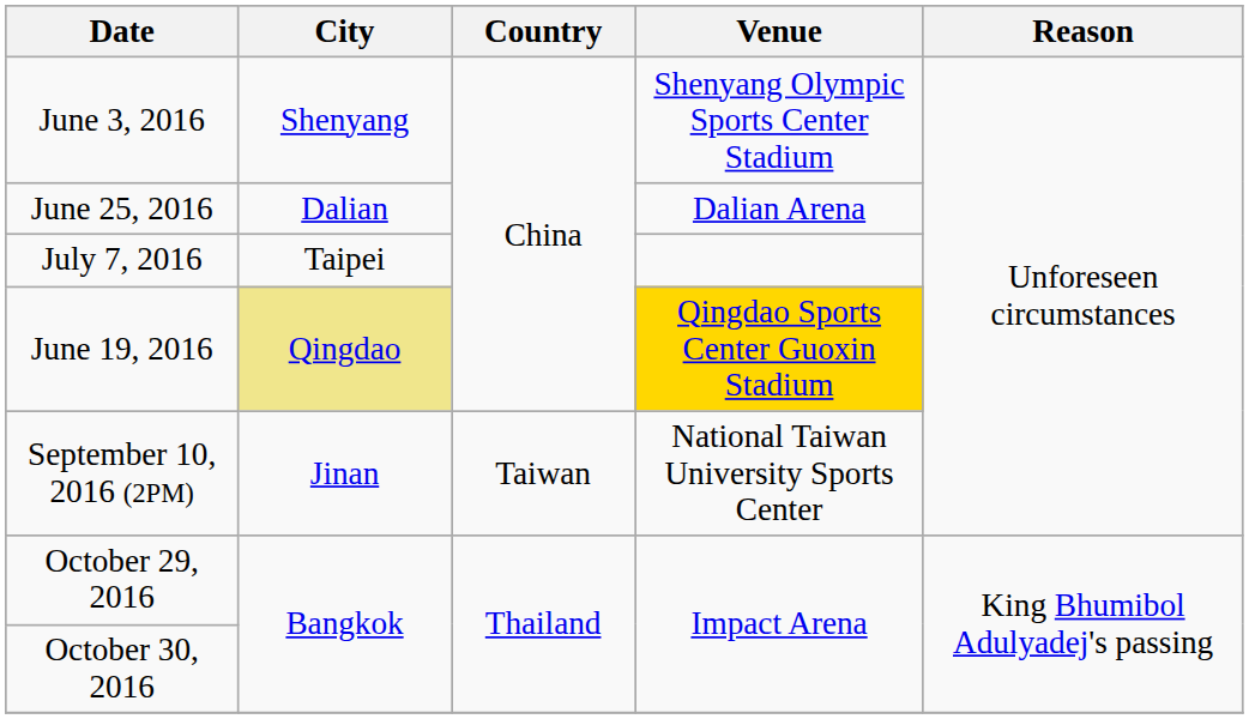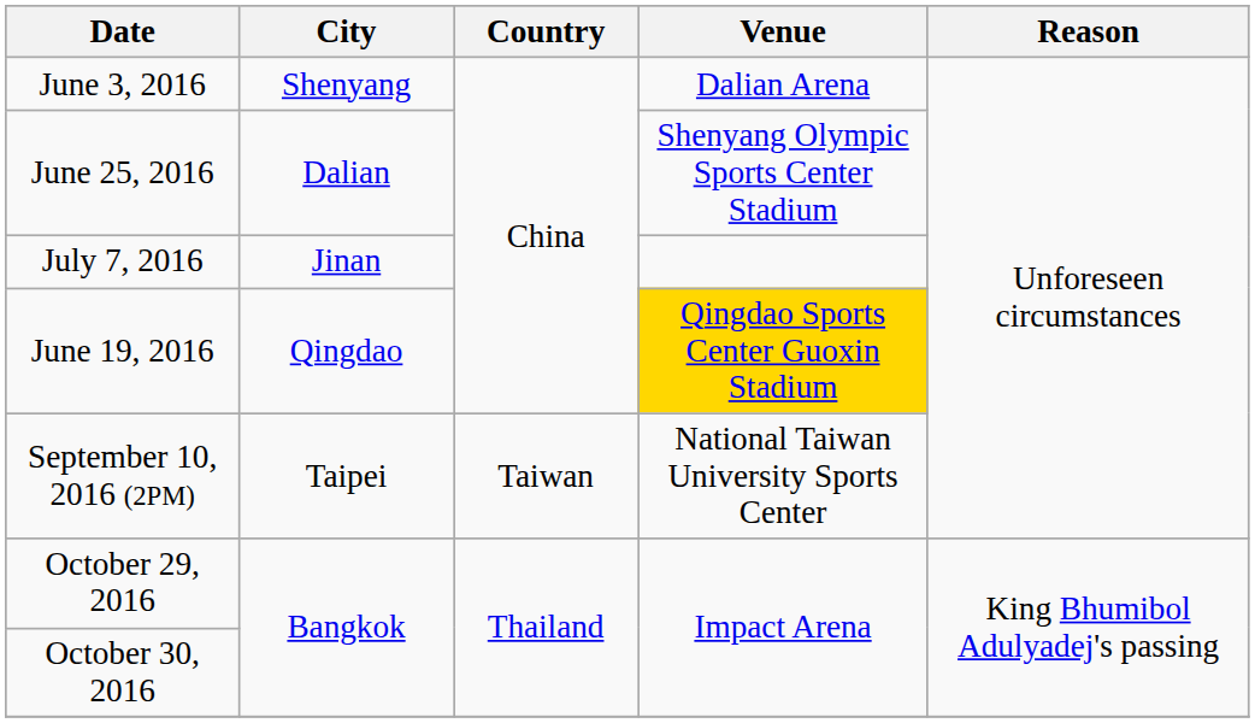 <table class="wikitable" style="text-align:center;">
 <tr>
 <th scope="col" style="width:11em;">Date</th>
 <th scope="col" style="width:10em;">City</th>
 <th scope="col" style="width:8em;">Country</th>
 <th scope="col" style="width:16em;">Venue</th>
 <th scope="col" style="width:16em;">Reason</th>
 </tr>
 <tr>
 <td>June 3, 2016</td>
 <td><a href='#'>Shenyang</a></td>
 <td rowspan=4>China</td>
-<td><a href='#'>Shenyang Olympic Sports Center Stadium</a></td>
+<td><a href='#'>Dalian Arena</a></td>
 <td rowspan="5">Unforeseen circumstances</td>
 </tr>
 <tr>
 <td>June 25, 2016</td>
 <td><a href='#'>Dalian</a></td>
-<td><a href='#'>Dalian Arena</a></td>
+<td><a href='#'>Shenyang Olympic Sports Center Stadium</a></td>
 </tr>
 <tr>
 <td>July 7, 2016</td>
-<td>Taipei</td>
+<td><a href='#'>Jinan</a></td>
 <td></td>
 </tr>
 <tr>
 <td>June 19, 2016</td>
-<td style="background: khaki;"><a href='#'>Qingdao</a></td>
+<td><a href='#'>Qingdao</a></td>
 <td style="background: gold;"><a href='#'>Qingdao Sports Center Guoxin Stadium</a></td>
 </tr>
 <tr>
 <td>September 10, 2016 <small>(2PM)</small></td>
-<td><a href='#'>Jinan</a></td>
+<td>Taipei</td>
 <td>Taiwan</td>
 <td>National Taiwan University Sports Center</td>
 </tr>
 <tr>
 <td>October 29, 2016</td>
 <td rowspan=2><a href='#'>Bangkok</a></td>
 <td rowspan=2><a href='#'>Thailand</a></td>
 <td rowspan=2><a href='#'>Impact Arena</a></td>
 <td rowspan=2>King <a href='#'>Bhumibol Adulyadej</a>'s passing</td>
 </tr>
 <tr>
 <td>October 30, 2016</td>
 </tr>
 <tr>
 </tr>
 </table>
